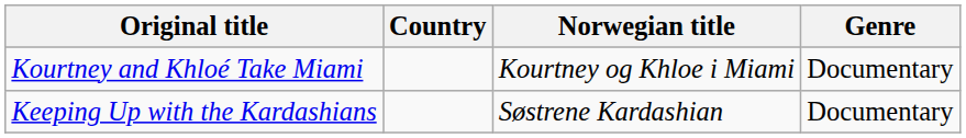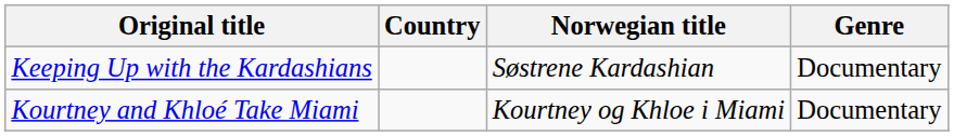 <table class="wikitable">
 <tr>
 <th>Original title</th>
 <th>Country</th>
 <th>Norwegian title</th>
 <th>Genre</th>
 </tr>
 <tr>
+<td><em><a href='#'>Keeping Up with the Kardashians</a></em></td>
+<td></td>
+<td><em>Søstrene Kardashian</em></td>
+<td>Documentary</td>
+</tr>
+<tr>
 <td><em><a href='#'>Kourtney and Khloé Take Miami</a></em></td>
 <td></td>
 <td><em>Kourtney og Khloe i Miami</em></td>
 <td>Documentary</td>
 </tr>
-<tr>
-<td><em><a href='#'>Keeping Up with the Kardashians</a></em></td>
-<td></td>
-<td><em>Søstrene Kardashian</em></td>
-<td>Documentary</td>
-</tr>
 </table>
